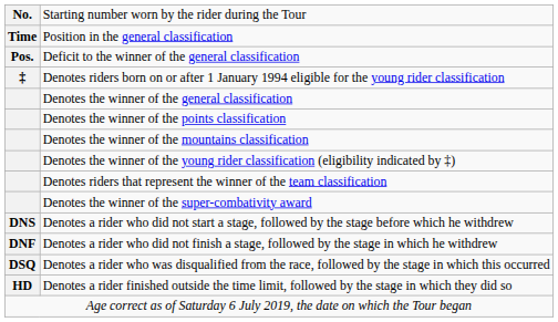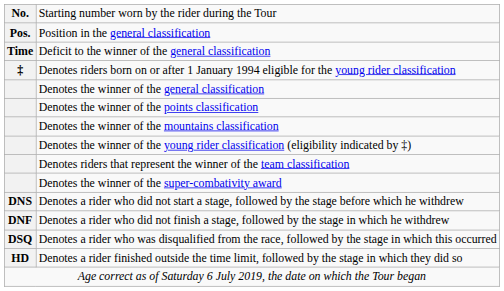 <table class="wikitable">
 <tr>
 <th scope="row" style="text-align:center;">No.</th>
 <td>Starting number worn by the rider during the Tour</td>
 </tr>
 <tr>
-<th scope="row" style="text-align:center;">Time</th>
+<th scope="row" style="text-align:center;">Pos.</th>
 <td>Position in the <a href='#'>general classification</a></td>
 </tr>
 <tr>
-<th scope="row" style="text-align:center;">Pos.</th>
+<th scope="row" style="text-align:center;">Time</th>
 <td>Deficit to the winner of the <a href='#'>general classification</a></td>
 </tr>
 <tr>
 <th scope="row" style="text-align:center;">‡</th>
 <td>Denotes riders born on or after 1 January 1994 eligible for the <a href='#'>young rider classification</a></td>
 </tr>
 <tr>
 <th scope="row" style="text-align:center;"></th>
 <td>Denotes the winner of the <a href='#'>general classification</a></td>
 </tr>
 <tr>
 <th scope="row" style="text-align:center;"></th>
 <td>Denotes the winner of the <a href='#'>points classification</a></td>
 </tr>
 <tr>
 <th scope="row" style="text-align:center;"></th>
 <td>Denotes the winner of the <a href='#'>mountains classification</a></td>
 </tr>
 <tr>
 <th scope="row" style="text-align:center;"></th>
 <td>Denotes the winner of the <a href='#'>young rider classification</a> (eligibility indicated by ‡)</td>
 </tr>
 <tr>
 <th scope="row" style="text-align:center;"></th>
 <td>Denotes riders that represent the winner of the <a href='#'>team classification</a></td>
 </tr>
 <tr>
 <th scope="row" style="text-align:center;"></th>
 <td>Denotes the winner of the <a href='#'>super-combativity award</a></td>
 </tr>
 <tr>
 <th scope="row" style="text-align:center;">DNS</th>
 <td>Denotes a rider who did not start a stage, followed by the stage before which he withdrew</td>
 </tr>
 <tr>
 <th scope="row" style="text-align:center;">DNF</th>
 <td>Denotes a rider who did not finish a stage, followed by the stage in which he withdrew</td>
 </tr>
 <tr>
 <th scope="row" style="text-align:center;">DSQ</th>
 <td>Denotes a rider who was disqualified from the race, followed by the stage in which this occurred</td>
 </tr>
 <tr>
 <th scope="row" style="text-align:center;">HD</th>
 <td>Denotes a rider finished outside the time limit, followed by the stage in which they did so</td>
 </tr>
 <tr>
 <td style="text-align:center;" colspan="2"><em>Age correct as of Saturday 6 July 2019, the date on which the Tour began</em></td>
 </tr>
 </table>
